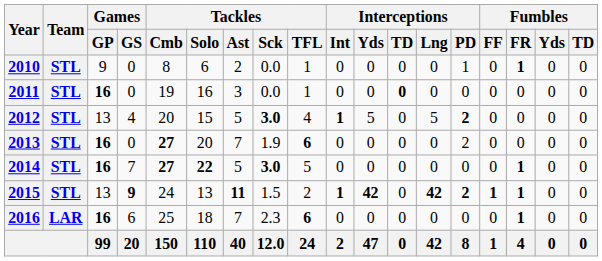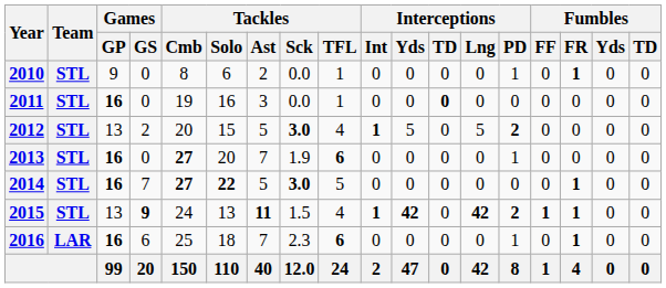 <table class="wikitable" style="text-align:center">
 <tr>
 <th rowspan="2">Year</th>
 <th rowspan="2">Team</th>
 <th colspan="2">Games</th>
 <th colspan="5">Tackles</th>
 <th colspan="5">Interceptions</th>
 <th colspan="4">Fumbles</th>
 </tr>
 <tr>
 <th>GP</th>
 <th>GS</th>
 <th>Cmb</th>
 <th>Solo</th>
 <th>Ast</th>
 <th>Sck</th>
 <th>TFL</th>
 <th>Int</th>
 <th>Yds</th>
 <th>TD</th>
 <th>Lng</th>
 <th>PD</th>
 <th>FF</th>
 <th>FR</th>
 <th>Yds</th>
 <th>TD</th>
 </tr>
 <tr>
 <th><a href='#'>2010</a></th>
 <th><a href='#'>STL</a></th>
 <td>9</td>
 <td>0</td>
 <td>8</td>
 <td>6</td>
 <td>2</td>
 <td>0.0</td>
 <td>1</td>
 <td>0</td>
 <td>0</td>
 <td>0</td>
 <td>0</td>
 <td>1</td>
 <td>0</td>
 <td><strong>1</strong></td>
 <td>0</td>
 <td>0</td>
 </tr>
 <tr>
 <th><a href='#'>2011</a></th>
 <th><a href='#'>STL</a></th>
 <td><strong>16</strong></td>
 <td>0</td>
 <td>19</td>
 <td>16</td>
 <td>3</td>
 <td>0.0</td>
 <td>1</td>
 <td>0</td>
 <td>0</td>
 <td><strong>0</strong></td>
 <td>0</td>
 <td>0</td>
 <td>0</td>
 <td>0</td>
 <td>0</td>
 <td>0</td>
 </tr>
 <tr>
 <th><a href='#'>2012</a></th>
 <th><a href='#'>STL</a></th>
 <td>13</td>
-<td>4</td>
+<td>2</td>
 <td>20</td>
 <td>15</td>
 <td>5</td>
 <td><strong>3.0</strong></td>
 <td>4</td>
 <td><strong>1</strong></td>
 <td>5</td>
 <td>0</td>
 <td>5</td>
 <td><strong>2</strong></td>
 <td>0</td>
 <td>0</td>
 <td>0</td>
 <td>0</td>
 </tr>
 <tr>
 <th><a href='#'>2013</a></th>
 <th><a href='#'>STL</a></th>
 <td><strong>16</strong></td>
 <td>0</td>
 <td><strong>27</strong></td>
 <td>20</td>
 <td>7</td>
 <td>1.9</td>
 <td><strong>6</strong></td>
 <td>0</td>
 <td>0</td>
 <td>0</td>
 <td>0</td>
-<td>2</td>
+<td>1</td>
 <td>0</td>
 <td>0</td>
 <td>0</td>
 <td>0</td>
 </tr>
 <tr>
 <th><a href='#'>2014</a></th>
 <th><a href='#'>STL</a></th>
 <td><strong>16</strong></td>
 <td>7</td>
 <td><strong>27</strong></td>
 <td><strong>22</strong></td>
 <td>5</td>
 <td><strong>3.0</strong></td>
 <td>5</td>
 <td>0</td>
 <td>0</td>
 <td>0</td>
 <td>0</td>
 <td>0</td>
 <td>0</td>
 <td><strong>1</strong></td>
 <td>0</td>
 <td>0</td>
 </tr>
 <tr>
 <th><a href='#'>2015</a></th>
 <th><a href='#'>STL</a></th>
 <td>13</td>
 <td><strong>9</strong></td>
 <td>24</td>
 <td>13</td>
 <td><strong>11</strong></td>
 <td>1.5</td>
-<td>2</td>
+<td>4</td>
 <td><strong>1</strong></td>
 <td><strong>42</strong></td>
 <td>0</td>
 <td><strong>42</strong></td>
 <td><strong>2</strong></td>
 <td><strong>1</strong></td>
 <td><strong>1</strong></td>
 <td>0</td>
 <td>0</td>
 </tr>
 <tr>
 <th><a href='#'>2016</a></th>
 <th><a href='#'>LAR</a></th>
 <td><strong>16</strong></td>
 <td>6</td>
 <td>25</td>
 <td>18</td>
 <td>7</td>
 <td>2.3</td>
 <td><strong>6</strong></td>
 <td>0</td>
 <td>0</td>
 <td>0</td>
 <td>0</td>
-<td>0</td>
+<td>1</td>
 <td>0</td>
 <td><strong>1</strong></td>
 <td>0</td>
 <td>0</td>
 </tr>
 <tr>
 <th colspan="2"></th>
 <th>99</th>
 <th>20</th>
 <th>150</th>
 <th>110</th>
 <th>40</th>
 <th>12.0</th>
 <th>24</th>
 <th>2</th>
 <th>47</th>
 <th>0</th>
 <th>42</th>
 <th>8</th>
 <th>1</th>
 <th>4</th>
 <th>0</th>
 <th>0</th>
 </tr>
 </table>
